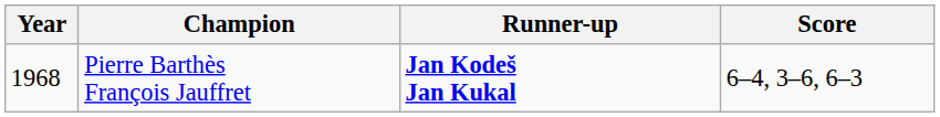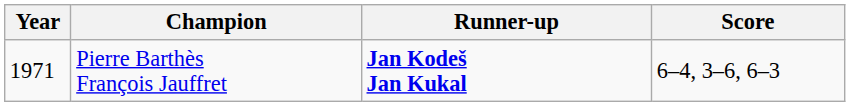 <table class="wikitable">
 <tr>
 <th style="width:40px">Year</th>
 <th style="width:200px">Champion</th>
 <th style="width:200px">Runner-up</th>
 <th style="width:130px">Score</th>
 </tr>
 <tr>
-<td>1968</td>
+<td>1971</td>
 <td> <a href='#'>Pierre Barthès</a><br> <a href='#'>François Jauffret</a></td>
 <td><strong> <a href='#'>Jan Kodeš</a><br> <a href='#'>Jan Kukal</a></strong></td>
 <td>6–4, 3–6, 6–3</td>
 </tr>
 </table>
